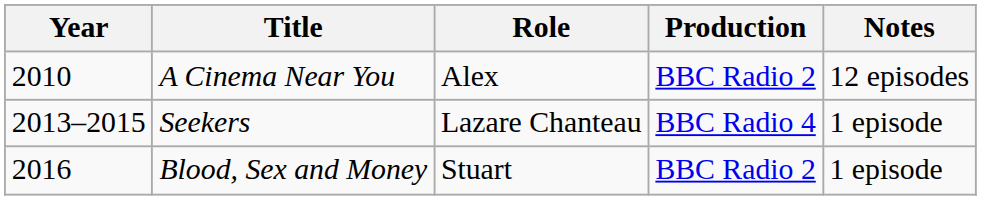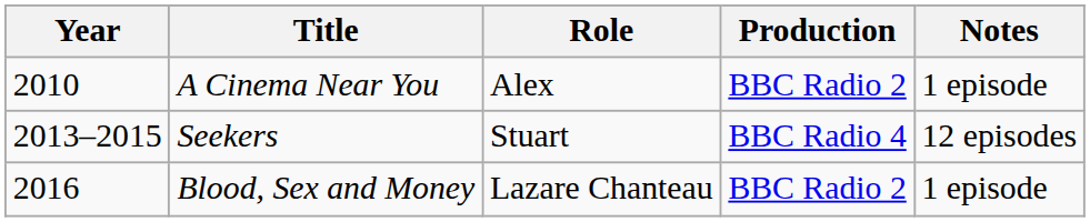 <table class="wikitable sortable">
 <tr>
 <th>Year</th>
 <th>Title</th>
 <th>Role</th>
 <th>Production</th>
 <th class="unsortable">Notes</th>
 </tr>
 <tr>
 <td>2010</td>
 <td><em>A Cinema Near You</em></td>
 <td>Alex</td>
 <td><a href='#'>BBC Radio 2</a></td>
-<td>12 episodes</td>
+<td>1 episode</td>
 </tr>
 <tr>
 <td>2013–2015</td>
 <td><em>Seekers</em></td>
-<td>Lazare Chanteau</td>
+<td>Stuart</td>
 <td><a href='#'>BBC Radio 4</a></td>
-<td>1 episode</td>
+<td>12 episodes</td>
 </tr>
 <tr>
 <td>2016</td>
 <td><em>Blood, Sex and Money</em></td>
-<td>Stuart</td>
+<td>Lazare Chanteau</td>
 <td><a href='#'>BBC Radio 2</a></td>
 <td>1 episode</td>
 </tr>
 </table>
